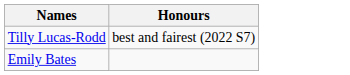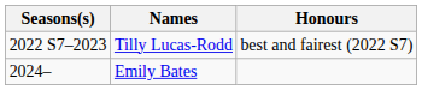 <table class="wikitable">
 <tr>
+<th>Seasons(s)</th>
 <th>Names</th>
 <th>Honours</th>
 </tr>
 <tr>
+<td>2022 S7–2023</td>
 <td><a href='#'>Tilly Lucas-Rodd</a></td>
 <td> best and fairest (2022 S7)</td>
 </tr>
 <tr>
+<td>2024–</td>
 <td><a href='#'>Emily Bates</a></td>
 <td></td>
 </tr>
 </table>
